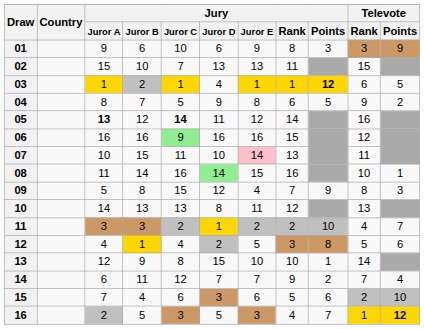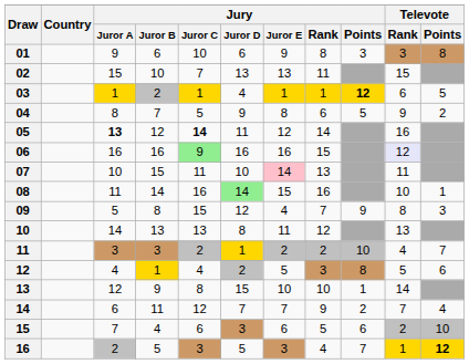 <table class="sortable wikitable collapsible plainrowheaders" style="text-align:center;">
 <tr>
 </tr>
 <tr>
 <th scope="col" rowspan="2">Draw</th>
 <th scope="col" rowspan="2">Country</th>
 <th scope="col" colspan="7">Jury</th>
 <th scope="col" colspan="2">Televote</th>
 </tr>
 <tr>
 <th scope="col"><small>Juror A</small></th>
 <th scope="col"><small>Juror B</small></th>
 <th scope="col"><small>Juror C</small></th>
 <th scope="col"><small>Juror D</small></th>
 <th scope="col"><small>Juror E</small></th>
 <th scope="col">Rank</th>
 <th scope="col">Points</th>
 <th scope="col">Rank</th>
 <th scope="col">Points</th>
 </tr>
 <tr>
 <th scope="row" style="text-align:center;">01</th>
 <td style="text-align:left;"></td>
 <td>9</td>
 <td>6</td>
 <td>10</td>
 <td>6</td>
 <td>9</td>
 <td>8</td>
 <td>3</td>
 <td style="background:#CC9966;">3</td>
-<td style="background:#CC9966;">9</td>
+<td style="background:#CC9966;">8</td>
 </tr>
 <tr>
 <th scope="row" style="text-align:center;">02</th>
 <td style="text-align:left;"></td>
 <td>15</td>
 <td>10</td>
 <td>7</td>
 <td>13</td>
 <td>13</td>
 <td>11</td>
 <td style="background:#AAAAAA;"></td>
 <td>15</td>
 <td style="background:#AAAAAA;"></td>
 </tr>
 <tr>
 <th scope="row" style="text-align:center;">03</th>
 <td style="text-align:left;"></td>
 <td style="background:gold;">1</td>
 <td style="background:silver;">2</td>
 <td style="background:gold;">1</td>
 <td>4</td>
 <td style="background:gold;">1</td>
 <td style="background:gold;">1</td>
 <td style="background:gold;"><strong>12</strong></td>
 <td>6</td>
 <td>5</td>
 </tr>
 <tr>
 <th scope="row" style="text-align:center;">04</th>
 <td style="text-align:left;"></td>
 <td>8</td>
 <td>7</td>
 <td>5</td>
 <td>9</td>
 <td>8</td>
 <td>6</td>
 <td>5</td>
 <td>9</td>
 <td>2</td>
 </tr>
 <tr>
 <th scope="row" style="text-align:center;">05</th>
 <td style="text-align:left;"></td>
 <td><strong>13</strong></td>
 <td>12</td>
 <td><strong>14</strong></td>
 <td>11</td>
 <td>12</td>
 <td>14</td>
 <td style="background:#AAAAAA;"></td>
 <td>16</td>
 <td style="background:#AAAAAA;"></td>
 </tr>
 <tr>
 <th scope="row" style="text-align:center;">06</th>
 <td style="text-align:left;"></td>
 <td>16</td>
 <td>16</td>
 <td style="background: lightgreen;">9</td>
 <td>16</td>
 <td>16</td>
 <td>15</td>
 <td style="background:#AAAAAA;"></td>
-<td>12</td>
+<td style="background: lavender;">12</td>
 <td style="background:#AAAAAA;"></td>
 </tr>
 <tr>
 <th scope="row" style="text-align:center;">07</th>
 <td style="text-align:left;"></td>
 <td>10</td>
 <td>15</td>
 <td>11</td>
 <td>10</td>
 <td style="background: pink;">14</td>
 <td>13</td>
 <td style="background:#AAAAAA;"></td>
 <td>11</td>
 <td style="background:#AAAAAA;"></td>
 </tr>
 <tr>
 <th scope="row" style="text-align:center;">08</th>
 <td style="text-align:left;"></td>
 <td>11</td>
 <td>14</td>
 <td>16</td>
 <td style="background: lightgreen;">14</td>
 <td>15</td>
 <td>16</td>
 <td style="background:#AAAAAA;"></td>
 <td>10</td>
 <td>1</td>
 </tr>
 <tr>
 <th scope="row" style="text-align:center;">09</th>
 <td style="text-align:left;"></td>
 <td>5</td>
 <td>8</td>
 <td>15</td>
 <td>12</td>
 <td>4</td>
 <td>7</td>
 <td>9</td>
 <td>8</td>
 <td>3</td>
 </tr>
 <tr>
 <th scope="row" style="text-align:center;">10</th>
 <td style="text-align:left;"></td>
 <td>14</td>
 <td>13</td>
 <td>13</td>
 <td>8</td>
 <td>11</td>
 <td>12</td>
 <td style="background:#AAAAAA;"></td>
 <td>13</td>
 <td style="background:#AAAAAA;"></td>
 </tr>
 <tr>
 <th scope="row" style="text-align:center;">11</th>
 <td style="text-align:left;"></td>
 <td style="background:#CC9966;">3</td>
 <td style="background:#CC9966;">3</td>
 <td style="background:silver;">2</td>
 <td style="background:gold;">1</td>
 <td style="background:silver;">2</td>
 <td style="background:silver;">2</td>
 <td style="background:silver;">10</td>
 <td>4</td>
 <td>7</td>
 </tr>
 <tr>
 <th scope="row" style="text-align:center;">12</th>
 <td style="text-align:left;"></td>
 <td>4</td>
 <td style="background:gold;">1</td>
 <td>4</td>
 <td style="background:silver;">2</td>
 <td>5</td>
 <td style="background:#CC9966;">3</td>
 <td style="background:#CC9966;">8</td>
 <td>5</td>
 <td>6</td>
 </tr>
 <tr>
 <th scope="row" style="text-align:center;">13</th>
 <td style="text-align:left;"></td>
 <td>12</td>
 <td>9</td>
 <td>8</td>
 <td>15</td>
 <td>10</td>
 <td>10</td>
 <td>1</td>
 <td>14</td>
 <td style="background:#AAAAAA;"></td>
 </tr>
 <tr>
 <th scope="row" style="text-align:center;">14</th>
 <td style="text-align:left;"></td>
 <td>6</td>
 <td>11</td>
 <td>12</td>
 <td>7</td>
 <td>7</td>
 <td>9</td>
 <td>2</td>
 <td>7</td>
 <td>4</td>
 </tr>
 <tr>
 <th scope="row" style="text-align:center;">15</th>
 <td style="text-align:left;"></td>
 <td>7</td>
 <td>4</td>
 <td>6</td>
 <td style="background:#CC9966;">3</td>
 <td>6</td>
 <td>5</td>
 <td>6</td>
 <td style="background:silver;">2</td>
 <td style="background:silver;">10</td>
 </tr>
 <tr>
 <th scope="row" style="text-align:center;">16</th>
 <td style="text-align:left;"></td>
 <td style="background:silver;">2</td>
 <td>5</td>
 <td style="background:#CC9966;">3</td>
 <td>5</td>
 <td style="background:#CC9966;">3</td>
 <td>4</td>
 <td>7</td>
 <td style="background:gold;">1</td>
 <td style="background:gold;"><strong>12</strong></td>
 </tr>
 </table>
